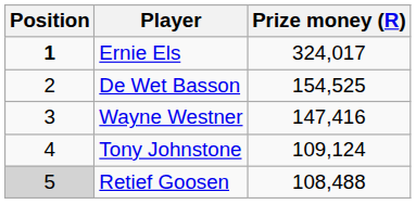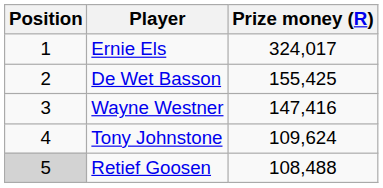 <table class=wikitable>
 <tr>
 <th>Position</th>
 <th>Player</th>
 <th>Prize money (<a href='#'>R</a>)</th>
 </tr>
 <tr>
-<td align=center><strong>1</strong></td>
+<td align=center>1</td>
 <td> <a href='#'>Ernie Els</a></td>
 <td align=center>324,017</td>
 </tr>
 <tr>
 <td align=center>2</td>
 <td> <a href='#'>De Wet Basson</a></td>
-<td align=center>154,525</td>
+<td align=center>155,425</td>
 </tr>
 <tr>
 <td align=center>3</td>
 <td> <a href='#'>Wayne Westner</a></td>
 <td align=center>147,416</td>
 </tr>
 <tr>
 <td align=center>4</td>
 <td> <a href='#'>Tony Johnstone</a></td>
-<td align=center>109,124</td>
+<td align=center>109,624</td>
 </tr>
 <tr>
 <td align=center style="background: lightgrey;">5</td>
 <td> <a href='#'>Retief Goosen</a></td>
 <td align=center>108,488</td>
 </tr>
 </table>
